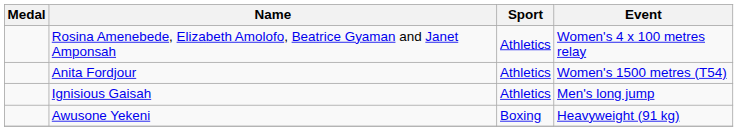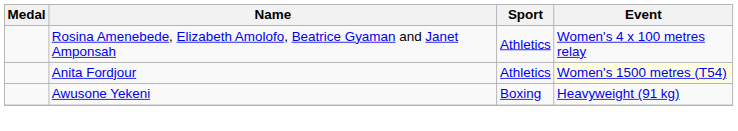 <table class="wikitable">
 <tr>
 <th>Medal</th>
 <th>Name</th>
 <th>Sport</th>
 <th>Event</th>
 </tr>
 <tr>
 <td></td>
 <td><a href='#'>Rosina Amenebede</a>, <a href='#'>Elizabeth Amolofo</a>, <a href='#'>Beatrice Gyaman</a> and <a href='#'>Janet Amponsah</a></td>
 <td><a href='#'>Athletics</a></td>
 <td><a href='#'>Women's 4 x 100 metres relay</a></td>
 </tr>
 <tr>
 <td></td>
 <td><a href='#'>Anita Fordjour</a></td>
 <td><a href='#'>Athletics</a></td>
-<td><a href='#'>Women's 1500 metres (T54)</a></td>
-</tr>
-<tr>
-<td></td>
-<td><a href='#'>Ignisious Gaisah</a></td>
-<td><a href='#'>Athletics</a></td>
-<td><a href='#'>Men's long jump</a></td>
+<td style="background: lightyellow;"><a href='#'>Women's 1500 metres (T54)</a></td>
 </tr>
 <tr>
 <td></td>
 <td><a href='#'>Awusone Yekeni</a></td>
 <td><a href='#'>Boxing</a></td>
 <td><a href='#'>Heavyweight (91 kg)</a></td>
 </tr>
 <tr>
 </tr>
 </table>
